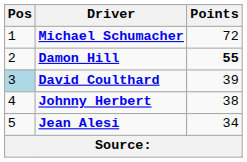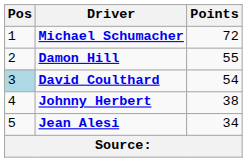 <table class="wikitable" style="font-size: 95%;">
 <tr>
 <th>Pos</th>
 <th>Driver</th>
 <th>Points</th>
 </tr>
 <tr>
 <td>1</td>
 <td> <strong><a href='#'>Michael Schumacher</a></strong></td>
 <td align="right">72</td>
 </tr>
 <tr>
 <td>2</td>
 <td> <strong><a href='#'>Damon Hill</a></strong></td>
-<td align="right"><strong>55</strong></td>
+<td align="right">55</td>
 </tr>
 <tr>
 <td style="background: lightblue;">3</td>
 <td> <strong><a href='#'>David Coulthard</a></strong></td>
-<td align="right">39</td>
+<td align="right">54</td>
 </tr>
 <tr>
 <td>4</td>
 <td> <strong><a href='#'>Johnny Herbert</a></strong></td>
 <td align="right">38</td>
 </tr>
 <tr>
 <td>5</td>
 <td> <strong><a href='#'>Jean Alesi</a></strong></td>
 <td align="right">34</td>
 </tr>
 <tr>
 <th colspan=4>Source: </th>
 </tr>
 </table>
